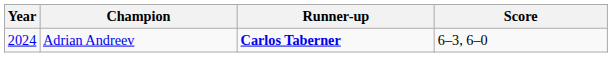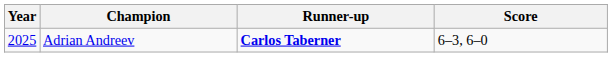 <table class="wikitable" style="font-size:90%">
 <tr>
 <th>Year</th>
 <th width="200">Champion</th>
 <th width="200">Runner-up</th>
 <th width="175">Score</th>
 </tr>
 <tr>
-<td><a href='#'>2024</a></td>
+<td><a href='#'>2025</a></td>
 <td> <a href='#'>Adrian Andreev</a></td>
 <td><strong> <a href='#'>Carlos Taberner</a></strong></td>
 <td>6–3, 6–0</td>
 </tr>
 </table>
